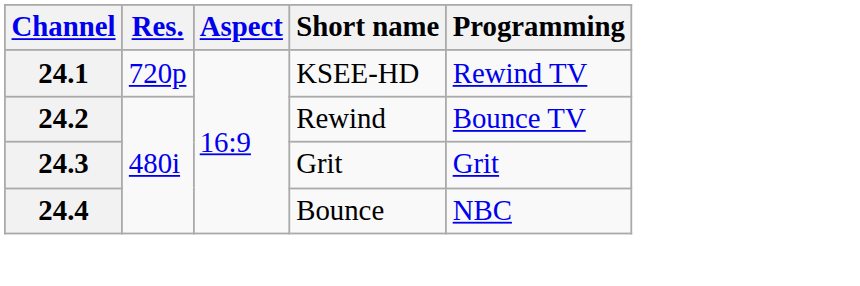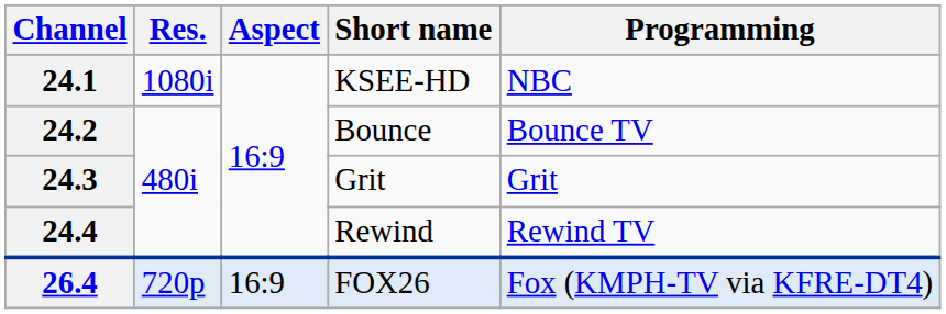 <table class="wikitable">
 <tr>
 <th scope = "col"><a href='#'>Channel</a></th>
 <th scope = "col"><a href='#'>Res.</a></th>
 <th scope = "col"><a href='#'>Aspect</a></th>
 <th scope = "col">Short name</th>
 <th scope = "col">Programming</th>
 </tr>
 <tr>
 <th scope = "row">24.1</th>
-<td><a href='#'>720p</a></td>
+<td><a href='#'>1080i</a></td>
 <td rowspan="4"><a href='#'>16:9</a></td>
 <td>KSEE-HD</td>
-<td><a href='#'>Rewind TV</a></td>
+<td><a href='#'>NBC</a></td>
 </tr>
 <tr>
 <th scope = "row">24.2</th>
 <td rowspan="3"><a href='#'>480i</a></td>
-<td>Rewind</td>
+<td>Bounce</td>
 <td><a href='#'>Bounce TV</a></td>
 </tr>
 <tr>
 <th scope = "row">24.3</th>
 <td>Grit</td>
 <td><a href='#'>Grit</a></td>
 </tr>
 <tr>
 <th scope = "row">24.4</th>
-<td>Bounce</td>
-<td><a href='#'>NBC</a></td>
+<td>Rewind</td>
+<td><a href='#'>Rewind TV</a></td>
+</tr>
+<tr style="background-color:#DFEBF6; border-top: 2px solid #003399;">
+<th scope = "row"><a href='#'>26.4</a></th>
+<td><a href='#'>720p</a></td>
+<td>16:9</td>
+<td>FOX26</td>
+<td><a href='#'>Fox</a> (<a href='#'>KMPH-TV</a> via <a href='#'>KFRE-DT4</a>)</td>
 </tr>
 </table>
